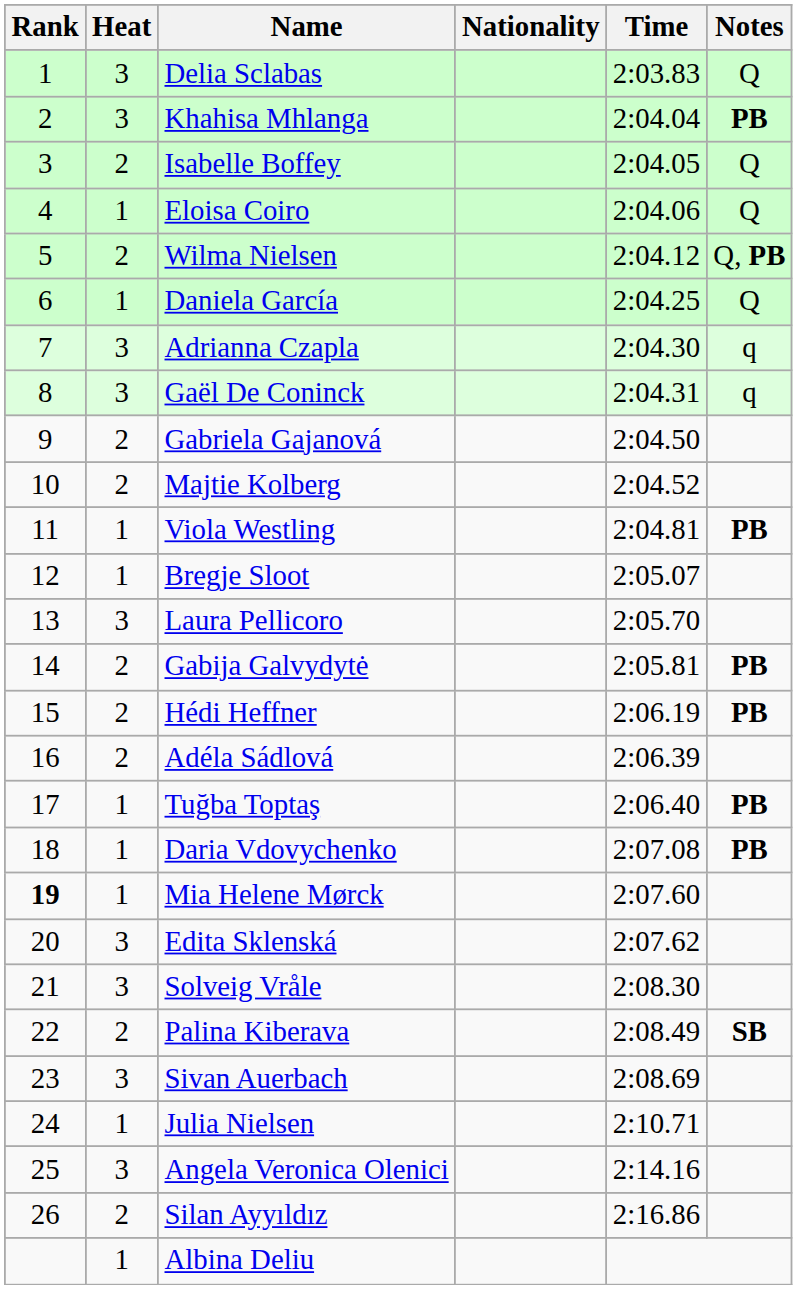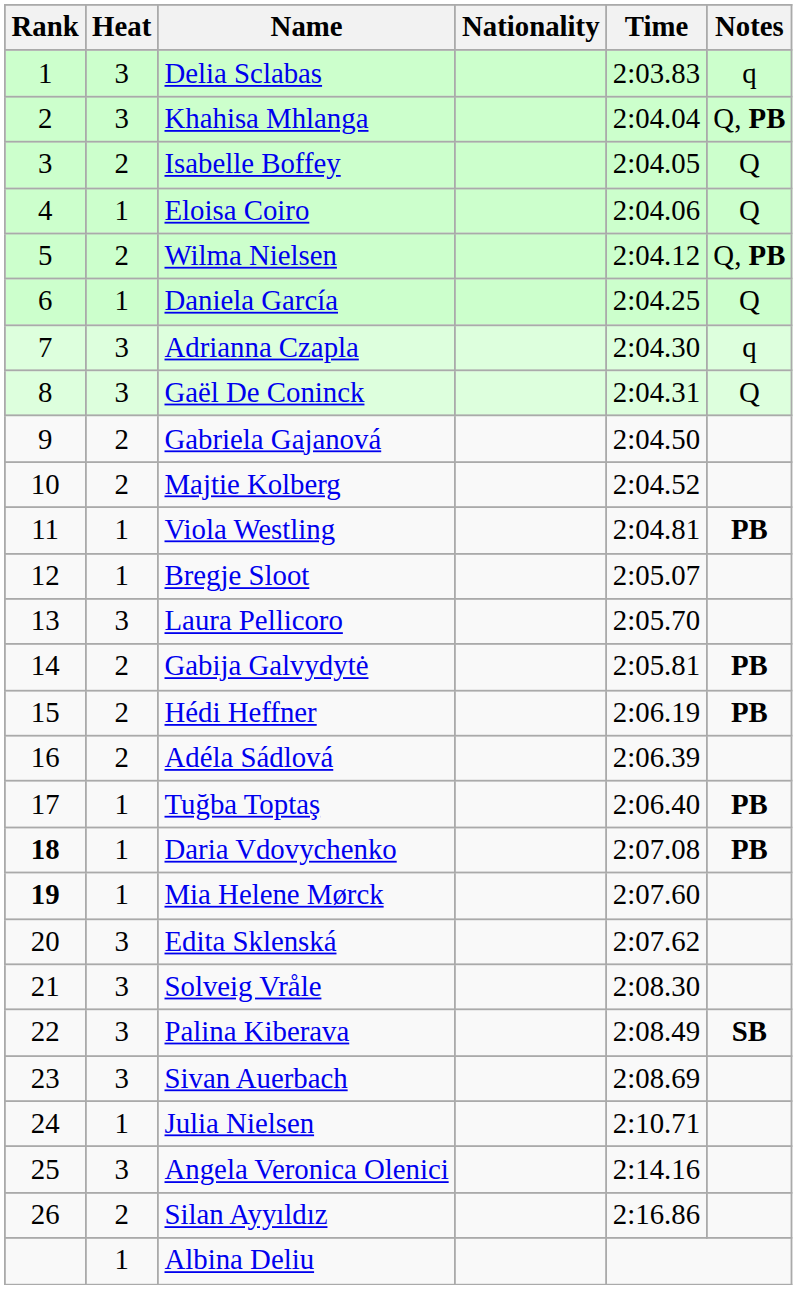 <table class="wikitable sortable" style="text-align:center;">
 <tr>
 <th>Rank</th>
 <th>Heat</th>
 <th>Name</th>
 <th>Nationality</th>
 <th>Time</th>
 <th>Notes</th>
 </tr>
 <tr bgcolor=ccffcc>
 <td>1</td>
 <td>3</td>
 <td align=left><a href='#'>Delia Sclabas</a></td>
 <td align=left></td>
 <td>2:03.83</td>
-<td>Q</td>
+<td>q</td>
 </tr>
 <tr bgcolor=ccffcc>
 <td>2</td>
 <td>3</td>
 <td align=left><a href='#'>Khahisa Mhlanga</a></td>
 <td align=left></td>
 <td>2:04.04</td>
-<td><strong>PB</strong></td>
+<td>Q, <strong>PB</strong></td>
 </tr>
 <tr bgcolor=ccffcc>
 <td>3</td>
 <td>2</td>
 <td align=left><a href='#'>Isabelle Boffey</a></td>
 <td align=left></td>
 <td>2:04.05</td>
 <td>Q</td>
 </tr>
 <tr bgcolor=ccffcc>
 <td>4</td>
 <td>1</td>
 <td align=left><a href='#'>Eloisa Coiro</a></td>
 <td align=left></td>
 <td>2:04.06</td>
 <td>Q</td>
 </tr>
 <tr bgcolor=ccffcc>
 <td>5</td>
 <td>2</td>
 <td align=left><a href='#'>Wilma Nielsen</a></td>
 <td align=left></td>
 <td>2:04.12</td>
 <td>Q, <strong>PB</strong></td>
 </tr>
 <tr bgcolor=ccffcc>
 <td>6</td>
 <td>1</td>
 <td align=left><a href='#'>Daniela García</a></td>
 <td align=left></td>
 <td>2:04.25</td>
 <td>Q</td>
 </tr>
 <tr bgcolor=ddffdd>
 <td>7</td>
 <td>3</td>
 <td align=left><a href='#'>Adrianna Czapla</a></td>
 <td align=left></td>
 <td>2:04.30</td>
 <td>q</td>
 </tr>
 <tr bgcolor=ddffdd>
 <td>8</td>
 <td>3</td>
 <td align=left><a href='#'>Gaël De Coninck</a></td>
 <td align=left></td>
 <td>2:04.31</td>
-<td>q</td>
+<td>Q</td>
 </tr>
 <tr>
 <td>9</td>
 <td>2</td>
 <td align=left><a href='#'>Gabriela Gajanová</a></td>
 <td align=left></td>
 <td>2:04.50</td>
 <td></td>
 </tr>
 <tr>
 <td>10</td>
 <td>2</td>
 <td align=left><a href='#'>Majtie Kolberg</a></td>
 <td align=left></td>
 <td>2:04.52</td>
 <td></td>
 </tr>
 <tr>
 <td>11</td>
 <td>1</td>
 <td align=left><a href='#'>Viola Westling</a></td>
 <td align=left></td>
 <td>2:04.81</td>
 <td><strong>PB</strong></td>
 </tr>
 <tr>
 <td>12</td>
 <td>1</td>
 <td align=left><a href='#'>Bregje Sloot</a></td>
 <td align=left></td>
 <td>2:05.07</td>
 <td></td>
 </tr>
 <tr>
 <td>13</td>
 <td>3</td>
 <td align=left><a href='#'>Laura Pellicoro</a></td>
 <td align=left></td>
 <td>2:05.70</td>
 <td></td>
 </tr>
 <tr>
 <td>14</td>
 <td>2</td>
 <td align=left><a href='#'>Gabija Galvydytė</a></td>
 <td align=left></td>
 <td>2:05.81</td>
 <td><strong>PB</strong></td>
 </tr>
 <tr>
 <td>15</td>
 <td>2</td>
 <td align=left><a href='#'>Hédi Heffner</a></td>
 <td align=left></td>
 <td>2:06.19</td>
 <td><strong>PB</strong></td>
 </tr>
 <tr>
 <td>16</td>
 <td>2</td>
 <td align=left><a href='#'>Adéla Sádlová</a></td>
 <td align=left></td>
 <td>2:06.39</td>
 <td></td>
 </tr>
 <tr>
 <td>17</td>
 <td>1</td>
 <td align=left><a href='#'>Tuğba Toptaş</a></td>
 <td align=left></td>
 <td>2:06.40</td>
 <td><strong>PB</strong></td>
 </tr>
 <tr>
-<td>18</td>
+<td><strong>18</strong></td>
 <td>1</td>
 <td align=left><a href='#'>Daria Vdovychenko</a></td>
 <td align=left></td>
 <td>2:07.08</td>
 <td><strong>PB</strong></td>
 </tr>
 <tr>
 <td><strong>19</strong></td>
 <td>1</td>
 <td align=left><a href='#'>Mia Helene Mørck</a></td>
 <td align=left></td>
 <td>2:07.60</td>
 <td></td>
 </tr>
 <tr>
 <td>20</td>
 <td>3</td>
 <td align=left><a href='#'>Edita Sklenská</a></td>
 <td align=left></td>
 <td>2:07.62</td>
 <td></td>
 </tr>
 <tr>
 <td>21</td>
 <td>3</td>
 <td align=left><a href='#'>Solveig Vråle</a></td>
 <td align=left></td>
 <td>2:08.30</td>
 <td></td>
 </tr>
 <tr>
 <td>22</td>
-<td>2</td>
+<td>3</td>
 <td align=left><a href='#'>Palina Kiberava</a></td>
 <td align=left></td>
 <td>2:08.49</td>
 <td><strong>SB</strong></td>
 </tr>
 <tr>
 <td>23</td>
 <td>3</td>
 <td align=left><a href='#'>Sivan Auerbach</a></td>
 <td align=left></td>
 <td>2:08.69</td>
 <td></td>
 </tr>
 <tr>
 <td>24</td>
 <td>1</td>
 <td align=left><a href='#'>Julia Nielsen</a></td>
 <td align=left></td>
 <td>2:10.71</td>
 <td></td>
 </tr>
 <tr>
 <td>25</td>
 <td>3</td>
 <td align=left><a href='#'>Angela Veronica Olenici</a></td>
 <td align=left></td>
 <td>2:14.16</td>
 <td></td>
 </tr>
 <tr>
 <td>26</td>
 <td>2</td>
 <td align=left><a href='#'>Silan Ayyıldız</a></td>
 <td align=left></td>
 <td>2:16.86</td>
 <td></td>
 </tr>
 <tr>
 <td></td>
 <td>1</td>
 <td align=left><a href='#'>Albina Deliu</a></td>
 <td align=left></td>
 <td colspan=2></td>
 </tr>
 </table>
